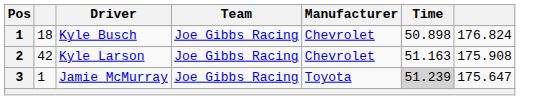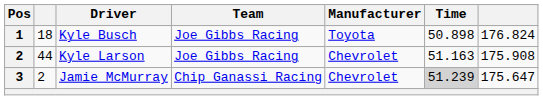 <table class="wikitable" style="font-size:95%">
 <tr>
 <th>Pos</th>
 <th></th>
 <th>Driver</th>
 <th>Team</th>
 <th>Manufacturer</th>
 <th>Time</th>
 <th></th>
 </tr>
 <tr>
 <th>1</th>
 <td>18</td>
 <td><a href='#'>Kyle Busch</a></td>
 <td><a href='#'>Joe Gibbs Racing</a></td>
-<td><a href='#'>Chevrolet</a></td>
+<td><a href='#'>Toyota</a></td>
 <td>50.898</td>
 <td>176.824</td>
 </tr>
 <tr>
 <th>2</th>
-<td>42</td>
+<td>44</td>
 <td><a href='#'>Kyle Larson</a></td>
 <td><a href='#'>Joe Gibbs Racing</a></td>
 <td><a href='#'>Chevrolet</a></td>
 <td>51.163</td>
 <td>175.908</td>
 </tr>
 <tr>
 <th>3</th>
-<td>1</td>
+<td>2</td>
 <td><a href='#'>Jamie McMurray</a></td>
-<td><a href='#'>Joe Gibbs Racing</a></td>
-<td><a href='#'>Toyota</a></td>
+<td><a href='#'>Chip Ganassi Racing</a></td>
+<td><a href='#'>Chevrolet</a></td>
 <td style="background: lightgrey;">51.239</td>
 <td>175.647</td>
 </tr>
 <tr>
 <th colspan="7"></th>
 </tr>
 </table>
